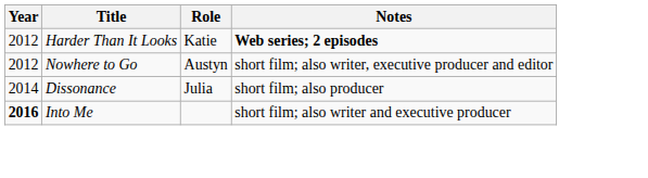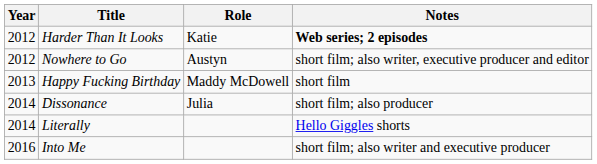 <table class="wikitable sortable">
 <tr>
 <th>Year</th>
 <th>Title</th>
 <th>Role</th>
 <th>Notes</th>
 </tr>
 <tr>
 <td>2012</td>
 <td><em>Harder Than It Looks</em></td>
 <td>Katie</td>
 <td><strong>Web series; 2 episodes</strong></td>
 </tr>
 <tr>
 <td>2012</td>
 <td><em>Nowhere to Go</em></td>
 <td>Austyn</td>
 <td>short film; also writer, executive producer and editor</td>
 </tr>
 <tr>
+<td>2013</td>
+<td><em>Happy Fucking Birthday</em></td>
+<td>Maddy McDowell</td>
+<td>short film</td>
+</tr>
+<tr>
 <td>2014</td>
 <td><em>Dissonance</em></td>
 <td>Julia</td>
 <td>short film; also producer</td>
 </tr>
 <tr>
-<td><strong>2016</strong></td>
+<td>2014</td>
+<td><em>Literally</em></td>
+<td></td>
+<td><a href='#'>Hello Giggles</a> shorts</td>
+</tr>
+<tr>
+<td>2016</td>
 <td><em>Into Me</em></td>
 <td></td>
 <td>short film; also writer and executive producer</td>
 </tr>
 </table>
